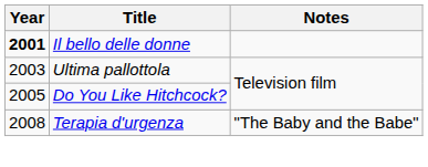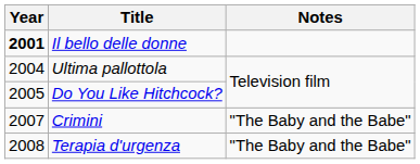 <table class="wikitable">
 <tr>
 <th>Year</th>
 <th>Title</th>
 <th>Notes</th>
 </tr>
 <tr>
 <td><strong>2001</strong></td>
 <td><em><a href='#'>Il bello delle donne</a></em></td>
 <td></td>
 </tr>
 <tr>
-<td>2003</td>
+<td>2004</td>
 <td><em>Ultima pallottola</em></td>
 <td rowspan="2">Television film</td>
 </tr>
 <tr>
 <td>2005</td>
 <td><em><a href='#'>Do You Like Hitchcock?</a></em></td>
 </tr>
 <tr>
+<td>2007</td>
+<td><em><a href='#'>Crimini</a></em></td>
+<td>"The Baby and the Babe"</td>
+</tr>
+<tr>
 <td>2008</td>
 <td><em><a href='#'>Terapia d'urgenza</a></em></td>
 <td>"The Baby and the Babe"</td>
 </tr>
 </table>
